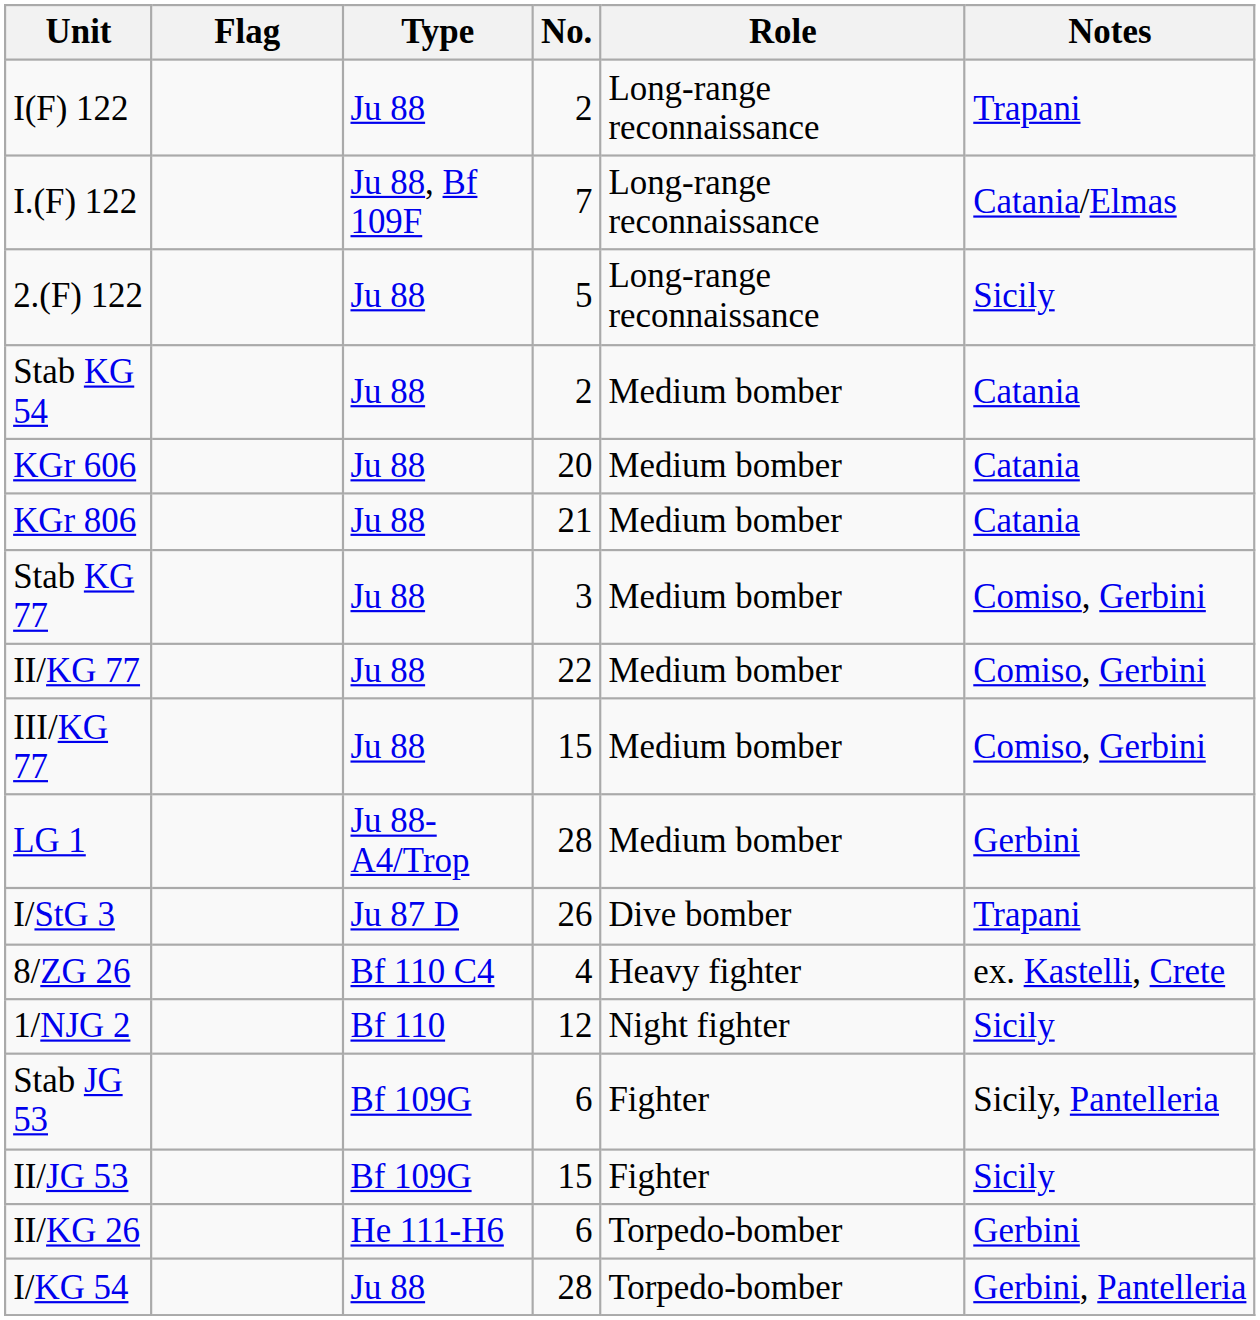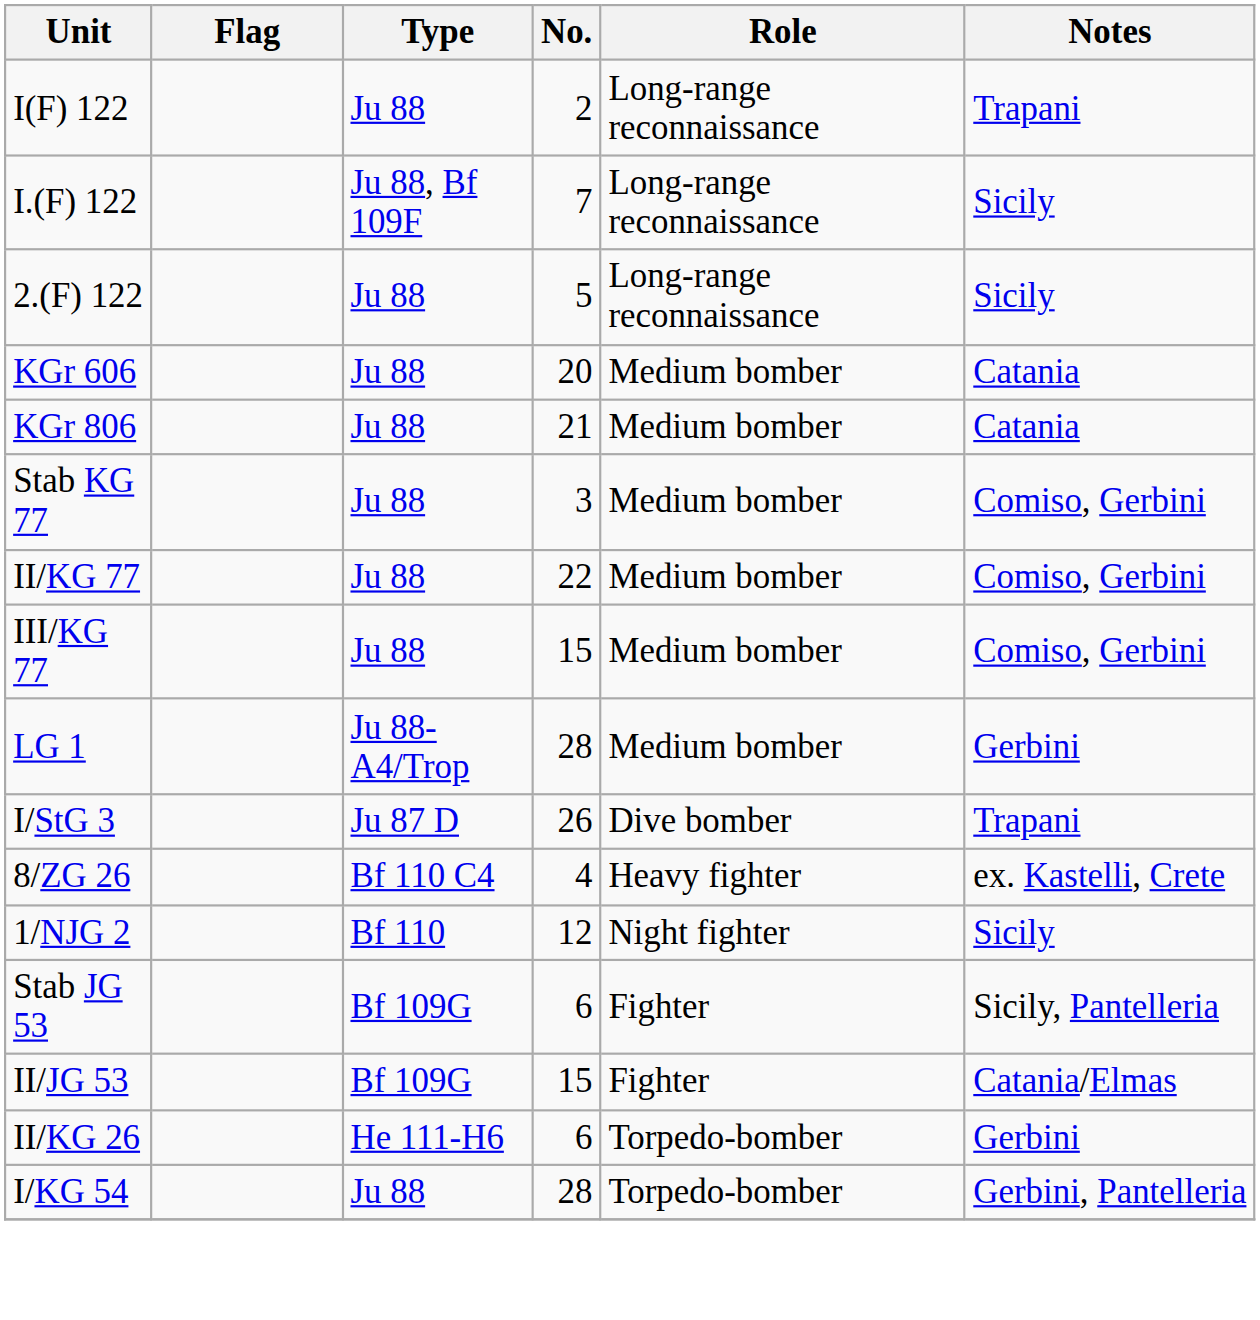 <table class="wikitable sortable">
 <tr>
 <th scope="col" width="60px">Unit</th>
 <th scope="col" width="80px">Flag</th>
 <th scope="col" width="80px">Type</th>
 <th scope="col" width="20px">No.</th>
 <th scope="col" width="160px">Role</th>
 <th>Notes</th>
 </tr>
 <tr>
 <td> I(F) 122</td>
 <td></td>
 <td><a href='#'>Ju 88</a></td>
 <td align="right">2</td>
 <td>Long-range reconnaissance</td>
 <td><a href='#'>Trapani</a></td>
 </tr>
 <tr>
 <td>I.(F) 122</td>
 <td></td>
 <td><a href='#'>Ju 88</a>, <a href='#'>Bf 109F</a></td>
 <td align="right">7</td>
 <td>Long-range reconnaissance</td>
-<td><a href='#'>Catania</a>/<a href='#'>Elmas</a></td>
+<td><a href='#'>Sicily</a></td>
 </tr>
 <tr>
 <td>2.(F) 122</td>
 <td></td>
 <td><a href='#'>Ju 88</a></td>
 <td align="right">5</td>
 <td>Long-range reconnaissance</td>
 <td><a href='#'>Sicily</a></td>
-</tr>
-<tr>
-<td>Stab <a href='#'>KG 54</a></td>
-<td></td>
-<td><a href='#'>Ju 88</a></td>
-<td align="right">2</td>
-<td>Medium bomber</td>
-<td><a href='#'>Catania</a></td>
 </tr>
 <tr>
 <td><a href='#'>KGr 606</a></td>
 <td></td>
 <td><a href='#'>Ju 88</a></td>
 <td align="right">20</td>
 <td>Medium bomber</td>
 <td><a href='#'>Catania</a></td>
 </tr>
 <tr>
 <td><a href='#'>KGr 806</a></td>
 <td></td>
 <td><a href='#'>Ju 88</a></td>
 <td align="right">21</td>
 <td>Medium bomber</td>
 <td><a href='#'>Catania</a></td>
 </tr>
 <tr>
 <td>Stab <a href='#'>KG 77</a></td>
 <td></td>
 <td><a href='#'>Ju 88</a></td>
 <td align="right">3</td>
 <td>Medium bomber</td>
 <td><a href='#'>Comiso</a>, <a href='#'>Gerbini</a></td>
 </tr>
 <tr>
 <td>II/<a href='#'>KG 77</a></td>
 <td></td>
 <td><a href='#'>Ju 88</a></td>
 <td align="right">22</td>
 <td>Medium bomber</td>
 <td><a href='#'>Comiso</a>, <a href='#'>Gerbini</a></td>
 </tr>
 <tr>
 <td>III/<a href='#'>KG 77</a></td>
 <td></td>
 <td><a href='#'>Ju 88</a></td>
 <td align="right">15</td>
 <td>Medium bomber</td>
 <td><a href='#'>Comiso</a>, <a href='#'>Gerbini</a></td>
 </tr>
 <tr>
 <td><a href='#'>LG 1</a></td>
 <td></td>
 <td><a href='#'>Ju 88-A4/Trop</a></td>
 <td align="right">28</td>
 <td>Medium bomber</td>
 <td><a href='#'>Gerbini</a></td>
 </tr>
 <tr>
 <td>I/<a href='#'>StG 3</a></td>
 <td></td>
 <td><a href='#'>Ju 87 D</a></td>
 <td align="right">26</td>
 <td>Dive bomber</td>
 <td><a href='#'>Trapani</a></td>
 </tr>
 <tr>
 <td>8/<a href='#'>ZG 26</a></td>
 <td></td>
 <td><a href='#'>Bf 110 C4</a></td>
 <td align="right">4</td>
 <td>Heavy fighter</td>
 <td>ex. <a href='#'>Kastelli</a>, <a href='#'>Crete</a></td>
 </tr>
 <tr>
 <td>1/<a href='#'>NJG 2</a></td>
 <td></td>
 <td><a href='#'>Bf 110</a></td>
 <td align="right">12</td>
 <td>Night fighter</td>
 <td><a href='#'>Sicily</a></td>
 </tr>
 <tr>
 <td>Stab <a href='#'>JG 53</a></td>
 <td></td>
 <td><a href='#'>Bf 109G</a></td>
 <td align="right">6</td>
 <td>Fighter</td>
 <td>Sicily, <a href='#'>Pantelleria</a></td>
 </tr>
 <tr>
 <td>II/<a href='#'>JG 53</a></td>
 <td></td>
 <td><a href='#'>Bf 109G</a></td>
 <td align="right">15</td>
 <td>Fighter</td>
-<td><a href='#'>Sicily</a></td>
+<td><a href='#'>Catania</a>/<a href='#'>Elmas</a></td>
 </tr>
 <tr>
 <td>II/<a href='#'>KG 26</a></td>
 <td></td>
 <td><a href='#'>He 111-H6</a></td>
 <td align="right">6</td>
 <td>Torpedo-bomber</td>
 <td><a href='#'>Gerbini</a></td>
 </tr>
 <tr>
 <td>I/<a href='#'>KG 54</a></td>
 <td></td>
 <td><a href='#'>Ju 88</a></td>
 <td align="right">28</td>
 <td>Torpedo-bomber</td>
 <td><a href='#'>Gerbini</a>, <a href='#'>Pantelleria</a></td>
 </tr>
 <tr>
 </tr>
 </table>
